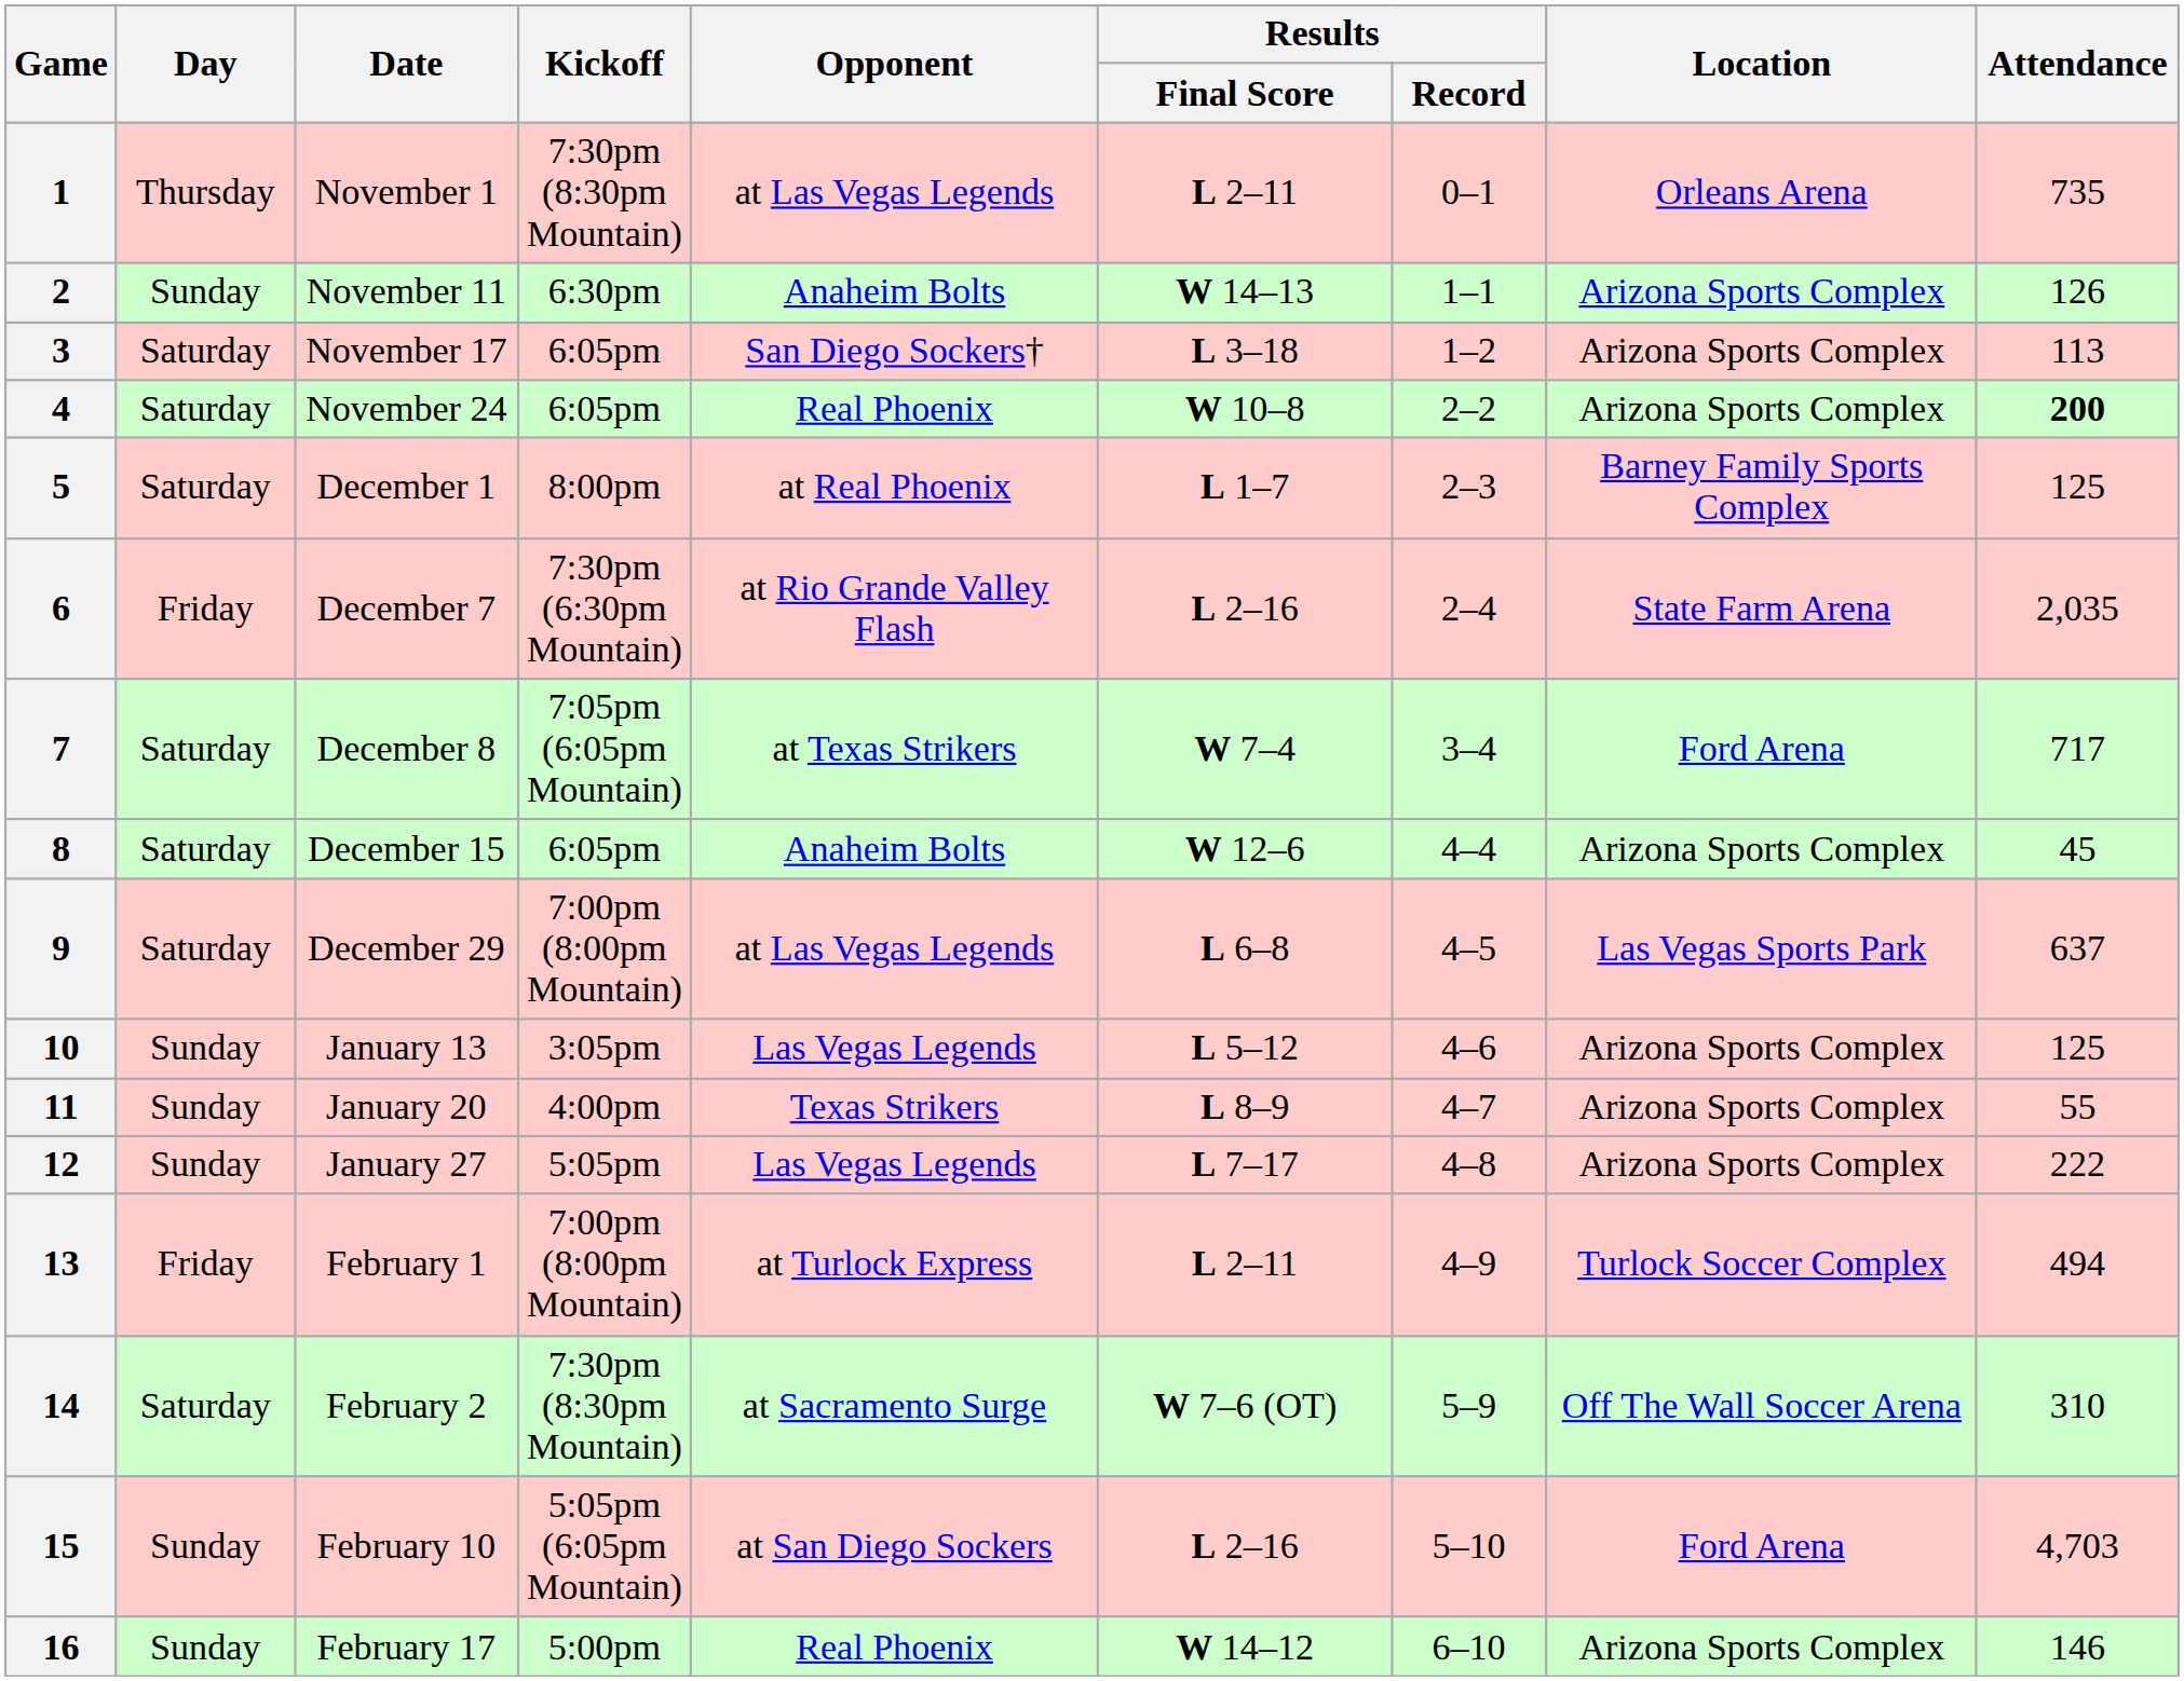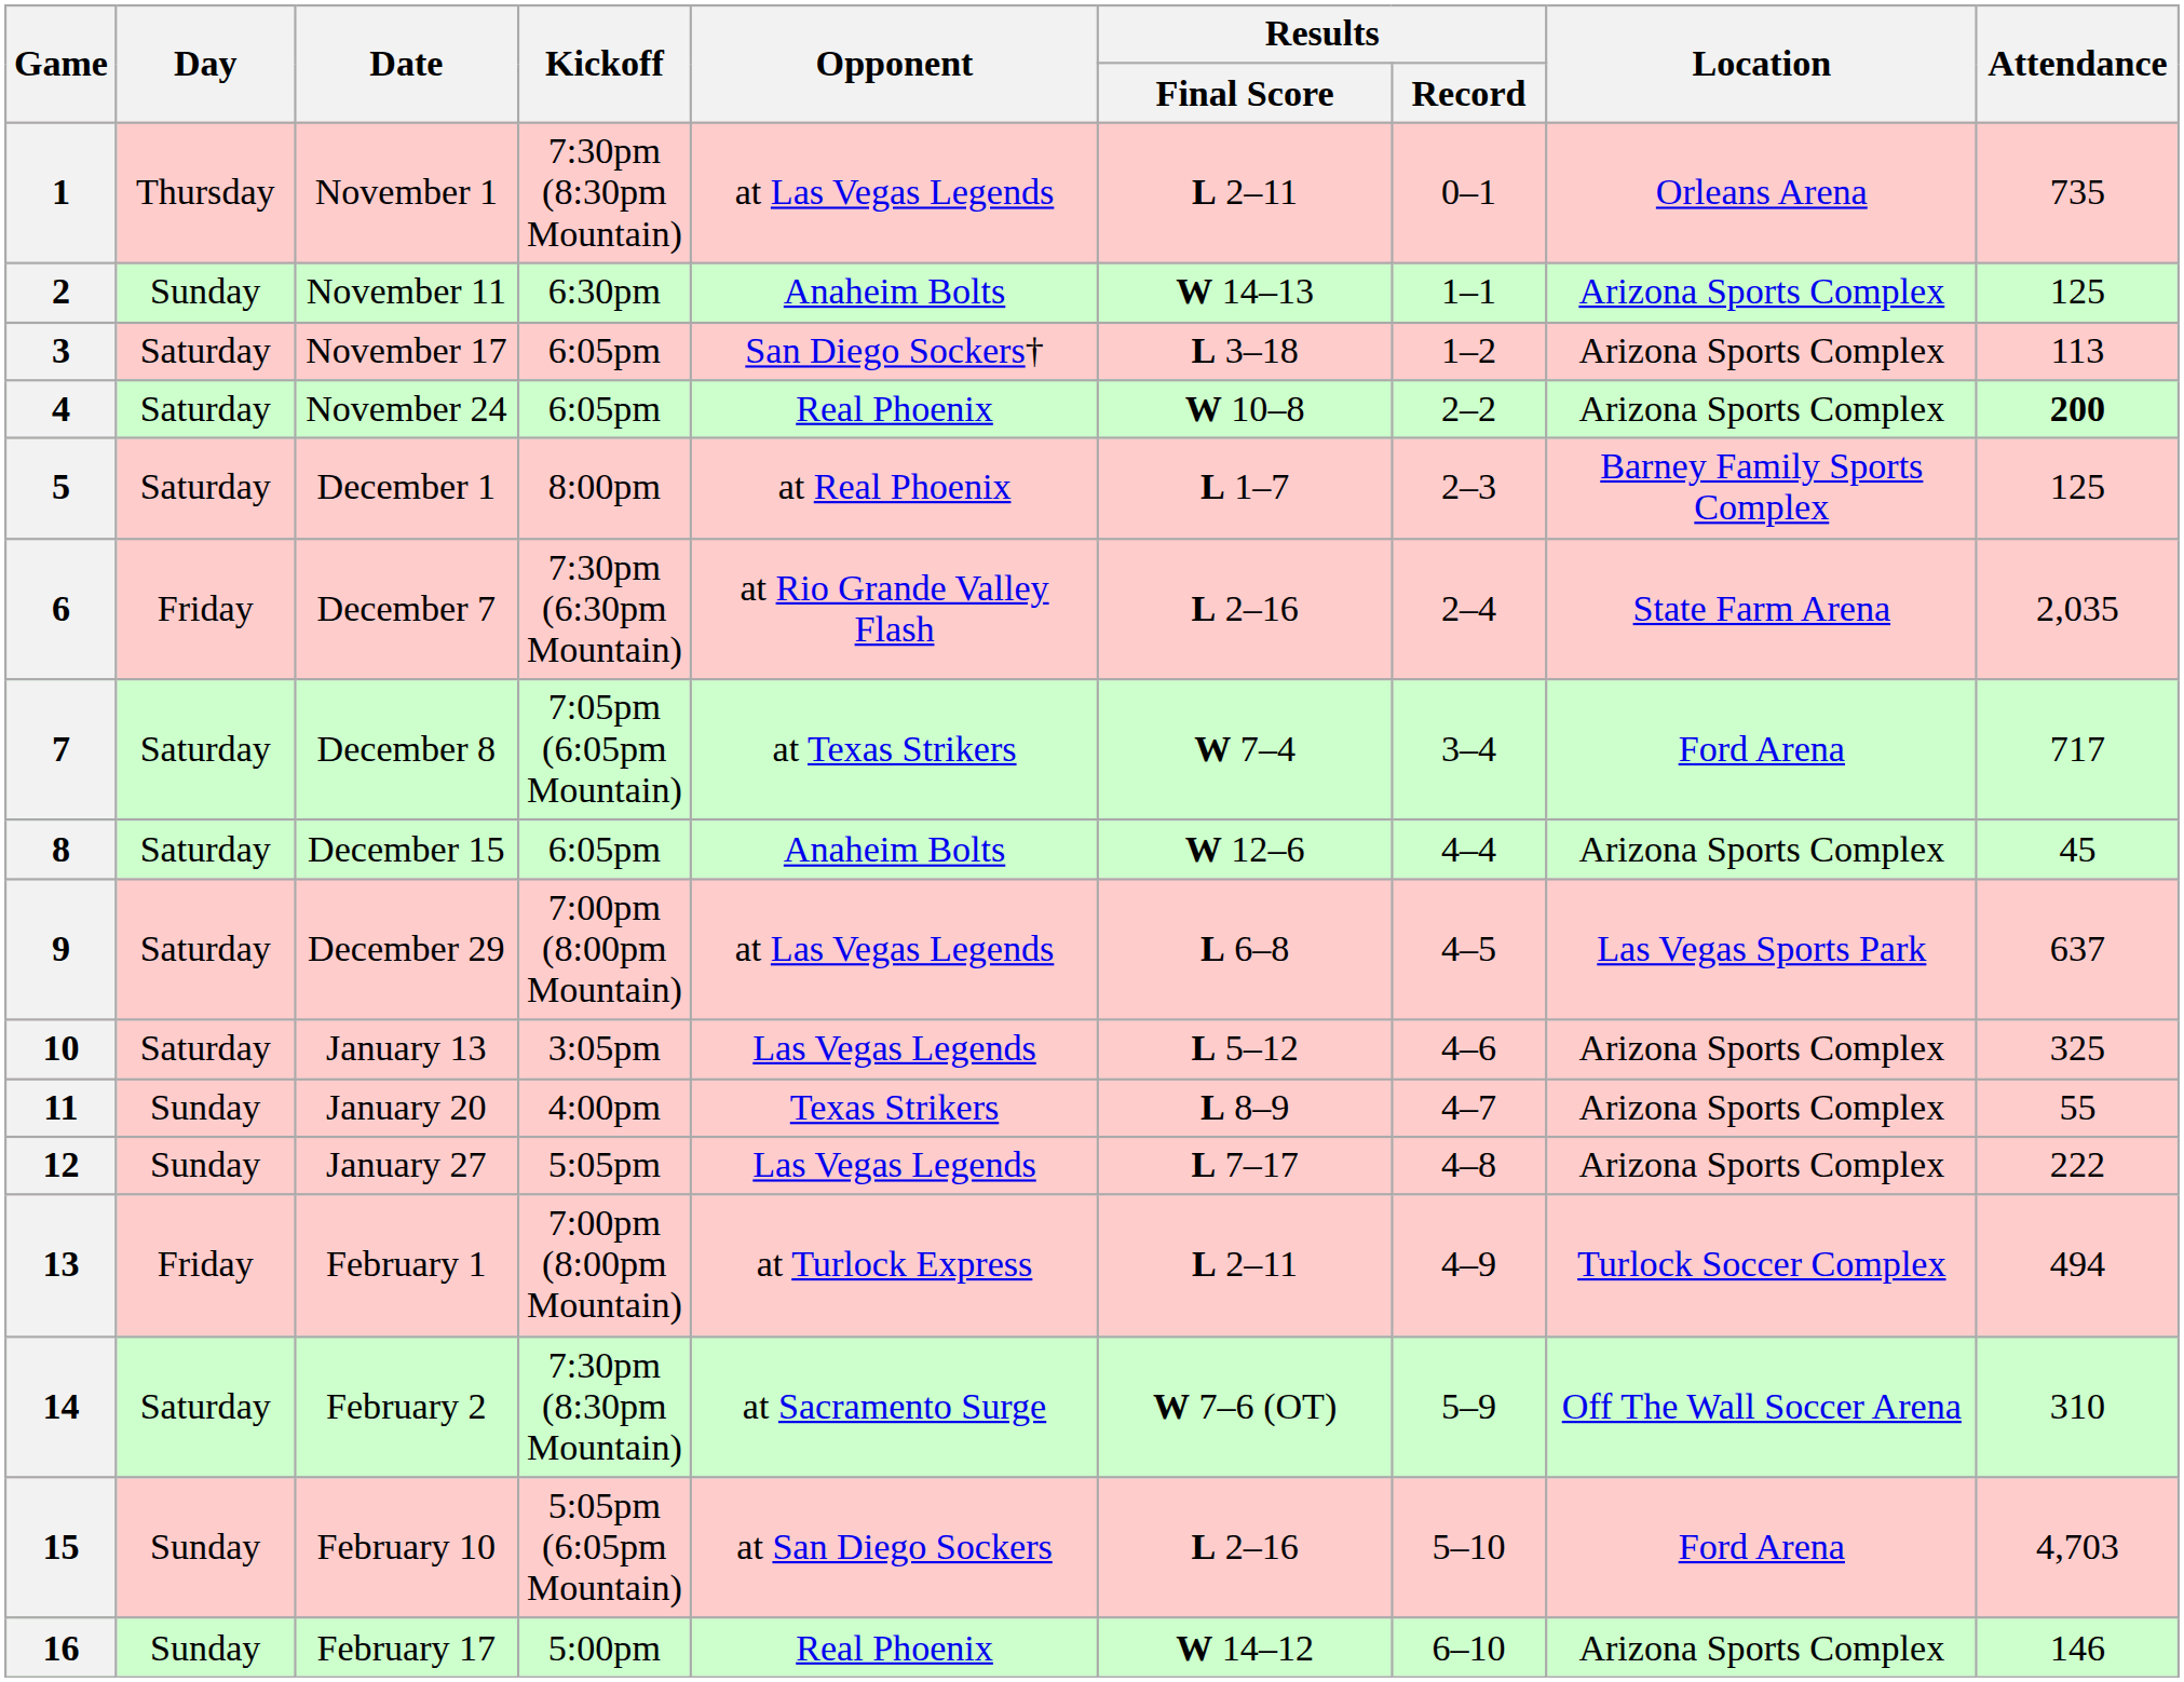 <table class="wikitable">
 <tr>
 <th rowspan="2" width="40">Game</th>
 <th rowspan="2" width="70">Day</th>
 <th rowspan="2" width="90">Date</th>
 <th rowspan="2" width="60">Kickoff</th>
 <th rowspan="2" width="170">Opponent</th>
 <th colspan="2" width="180">Results</th>
 <th rowspan="2" width="180">Location</th>
 <th rowspan="2" width="80">Attendance</th>
 </tr>
 <tr>
 <th width="120">Final Score</th>
 <th width="60">Record</th>
 </tr>
 <tr align="center" bgcolor="#FFCCCC">
 <th>1</th>
 <td>Thursday</td>
 <td>November 1</td>
 <td>7:30pm<br>(8:30pm Mountain)</td>
 <td>at <a href='#'>Las Vegas Legends</a></td>
 <td><strong>L</strong> 2–11</td>
 <td>0–1</td>
 <td><a href='#'>Orleans Arena</a></td>
 <td>735</td>
 </tr>
 <tr align="center" bgcolor="#CCFFCC">
 <th>2</th>
 <td>Sunday</td>
 <td>November 11</td>
 <td>6:30pm</td>
 <td><a href='#'>Anaheim Bolts</a></td>
 <td><strong>W</strong> 14–13</td>
 <td>1–1</td>
 <td><a href='#'>Arizona Sports Complex</a></td>
-<td>126</td>
+<td>125</td>
 </tr>
 <tr align="center" bgcolor="#FFCCCC">
 <th>3</th>
 <td>Saturday</td>
 <td>November 17</td>
 <td>6:05pm</td>
 <td><a href='#'>San Diego Sockers</a>†</td>
 <td><strong>L</strong> 3–18</td>
 <td>1–2</td>
 <td>Arizona Sports Complex</td>
 <td>113</td>
 </tr>
 <tr align="center" bgcolor="#CCFFCC">
 <th>4</th>
 <td>Saturday</td>
 <td>November 24</td>
 <td>6:05pm</td>
 <td><a href='#'>Real Phoenix</a></td>
 <td><strong>W</strong> 10–8</td>
 <td>2–2</td>
 <td>Arizona Sports Complex</td>
 <td><strong>200</strong></td>
 </tr>
 <tr align="center" bgcolor="#FFCCCC">
 <th>5</th>
 <td>Saturday</td>
 <td>December 1</td>
 <td>8:00pm</td>
 <td>at <a href='#'>Real Phoenix</a></td>
 <td><strong>L</strong> 1–7</td>
 <td>2–3</td>
 <td><a href='#'>Barney Family Sports Complex</a></td>
 <td>125</td>
 </tr>
 <tr align="center" bgcolor="#FFCCCC">
 <th>6</th>
 <td>Friday</td>
 <td>December 7</td>
 <td>7:30pm<br>(6:30pm Mountain)</td>
 <td>at <a href='#'>Rio Grande Valley Flash</a></td>
 <td><strong>L</strong> 2–16</td>
 <td>2–4</td>
 <td><a href='#'>State Farm Arena</a></td>
 <td>2,035</td>
 </tr>
 <tr align="center" bgcolor="#CCFFCC">
 <th>7</th>
 <td>Saturday</td>
 <td>December 8</td>
 <td>7:05pm<br>(6:05pm Mountain)</td>
 <td>at <a href='#'>Texas Strikers</a></td>
 <td><strong>W</strong> 7–4</td>
 <td>3–4</td>
 <td><a href='#'>Ford Arena</a></td>
 <td>717</td>
 </tr>
 <tr align="center" bgcolor="#CCFFCC">
 <th>8</th>
 <td>Saturday</td>
 <td>December 15</td>
 <td>6:05pm</td>
 <td><a href='#'>Anaheim Bolts</a></td>
 <td><strong>W</strong> 12–6</td>
 <td>4–4</td>
 <td>Arizona Sports Complex</td>
 <td>45</td>
 </tr>
 <tr align="center" bgcolor="#FFCCCC">
 <th>9</th>
 <td>Saturday</td>
 <td>December 29</td>
 <td>7:00pm<br>(8:00pm Mountain)</td>
 <td>at <a href='#'>Las Vegas Legends</a></td>
 <td><strong>L</strong> 6–8</td>
 <td>4–5</td>
 <td><a href='#'>Las Vegas Sports Park</a></td>
 <td>637</td>
 </tr>
 <tr align="center" bgcolor="#FFCCCC">
 <th>10</th>
-<td>Sunday</td>
+<td>Saturday</td>
 <td>January 13</td>
 <td>3:05pm</td>
 <td><a href='#'>Las Vegas Legends</a></td>
 <td><strong>L</strong> 5–12</td>
 <td>4–6</td>
 <td>Arizona Sports Complex</td>
-<td>125</td>
+<td>325</td>
 </tr>
 <tr align="center" bgcolor="#FFCCCC">
 <th>11</th>
 <td>Sunday</td>
 <td>January 20</td>
 <td>4:00pm</td>
 <td><a href='#'>Texas Strikers</a></td>
 <td><strong>L</strong> 8–9</td>
 <td>4–7</td>
 <td>Arizona Sports Complex</td>
 <td>55</td>
 </tr>
 <tr align="center" bgcolor="#FFCCCC">
 <th>12</th>
 <td>Sunday</td>
 <td>January 27</td>
 <td>5:05pm</td>
 <td><a href='#'>Las Vegas Legends</a></td>
 <td><strong>L</strong> 7–17</td>
 <td>4–8</td>
 <td>Arizona Sports Complex</td>
 <td>222</td>
 </tr>
 <tr align="center" bgcolor="#FFCCCC">
 <th>13</th>
 <td>Friday</td>
 <td>February 1</td>
 <td>7:00pm<br>(8:00pm Mountain)</td>
 <td>at <a href='#'>Turlock Express</a></td>
 <td><strong>L</strong> 2–11</td>
 <td>4–9</td>
 <td><a href='#'>Turlock Soccer Complex</a></td>
 <td>494</td>
 </tr>
 <tr align="center" bgcolor="#CCFFCC">
 <th>14</th>
 <td>Saturday</td>
 <td>February 2</td>
 <td>7:30pm<br>(8:30pm Mountain)</td>
 <td>at <a href='#'>Sacramento Surge</a></td>
 <td><strong>W</strong> 7–6 (OT)</td>
 <td>5–9</td>
 <td><a href='#'>Off The Wall Soccer Arena</a></td>
 <td>310</td>
 </tr>
 <tr align="center" bgcolor="#FFCCCC">
 <th>15</th>
 <td>Sunday</td>
 <td>February 10</td>
 <td>5:05pm<br>(6:05pm Mountain)</td>
 <td>at <a href='#'>San Diego Sockers</a></td>
 <td><strong>L</strong> 2–16</td>
 <td>5–10</td>
 <td><a href='#'>Ford Arena</a></td>
 <td>4,703</td>
 </tr>
 <tr align="center" bgcolor="#CCFFCC">
 <th>16</th>
 <td>Sunday</td>
 <td>February 17</td>
 <td>5:00pm</td>
 <td><a href='#'>Real Phoenix</a></td>
 <td><strong>W</strong> 14–12</td>
 <td>6–10</td>
 <td>Arizona Sports Complex</td>
 <td>146</td>
 </tr>
 </table>
